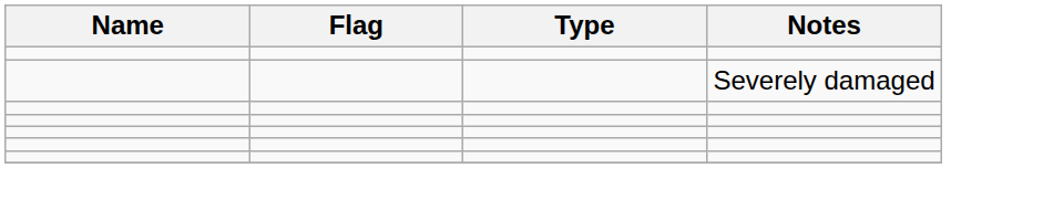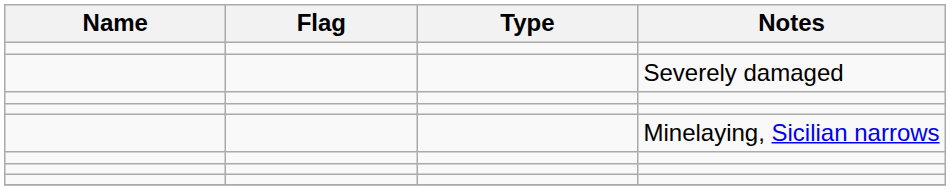 <table class="wikitable sortable">
 <tr>
 <th scope="col" width="140px">Name</th>
 <th scope="col" width="120px">Flag</th>
 <th scope="col" width="140px">Type</th>
 <th>Notes</th>
 </tr>
 <tr>
 <td></td>
 <td></td>
 <td></td>
 <td></td>
 </tr>
 <tr>
 <td></td>
 <td></td>
 <td></td>
 <td>Severely damaged</td>
 </tr>
 <tr>
 <td></td>
 <td></td>
 <td></td>
 <td></td>
 </tr>
 <tr>
 <td></td>
 <td></td>
 <td></td>
 <td></td>
 </tr>
 <tr>
 <td></td>
 <td></td>
 <td></td>
+<td>Minelaying, <a href='#'>Sicilian narrows</a></td>
+</tr>
+<tr>
+<td></td>
+<td></td>
+<td></td>
 <td></td>
 </tr>
 <tr>
 <td></td>
 <td></td>
 <td></td>
 <td></td>
 </tr>
 <tr>
 <td></td>
 <td></td>
 <td></td>
 <td></td>
 </tr>
 <tr>
 </tr>
 </table>
